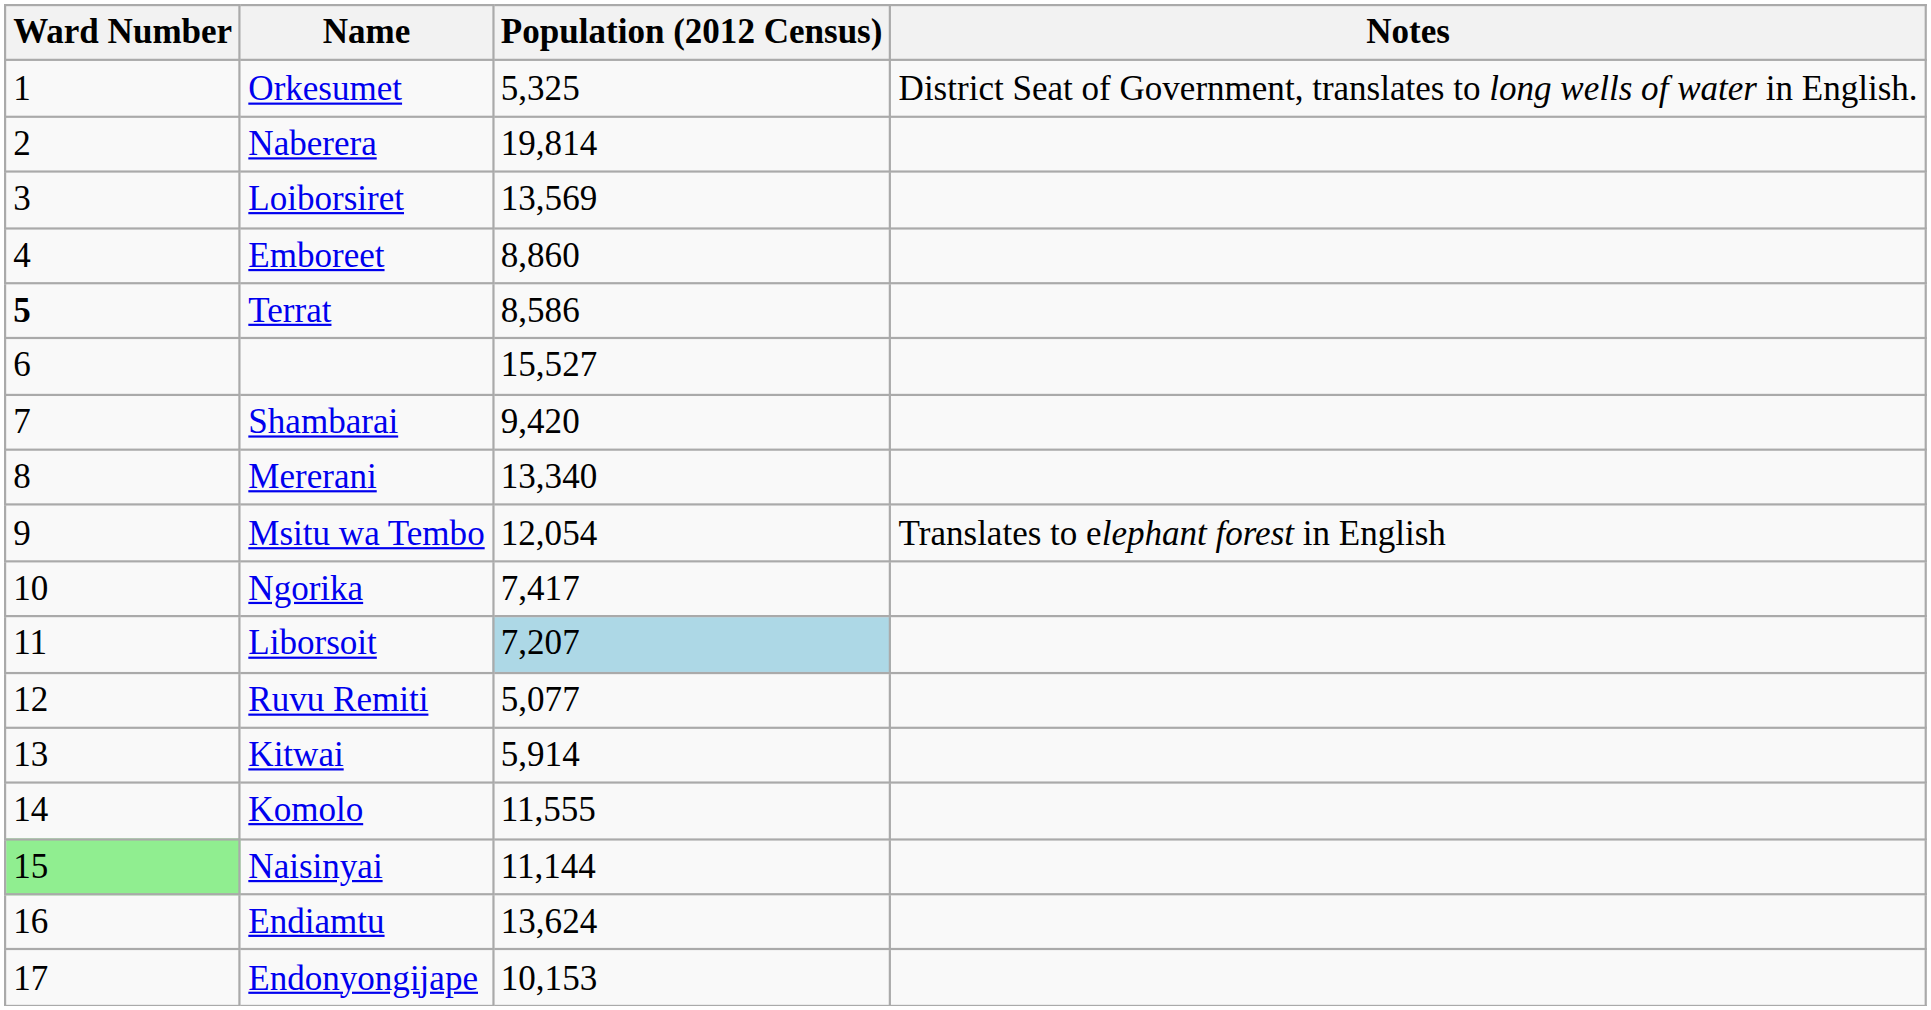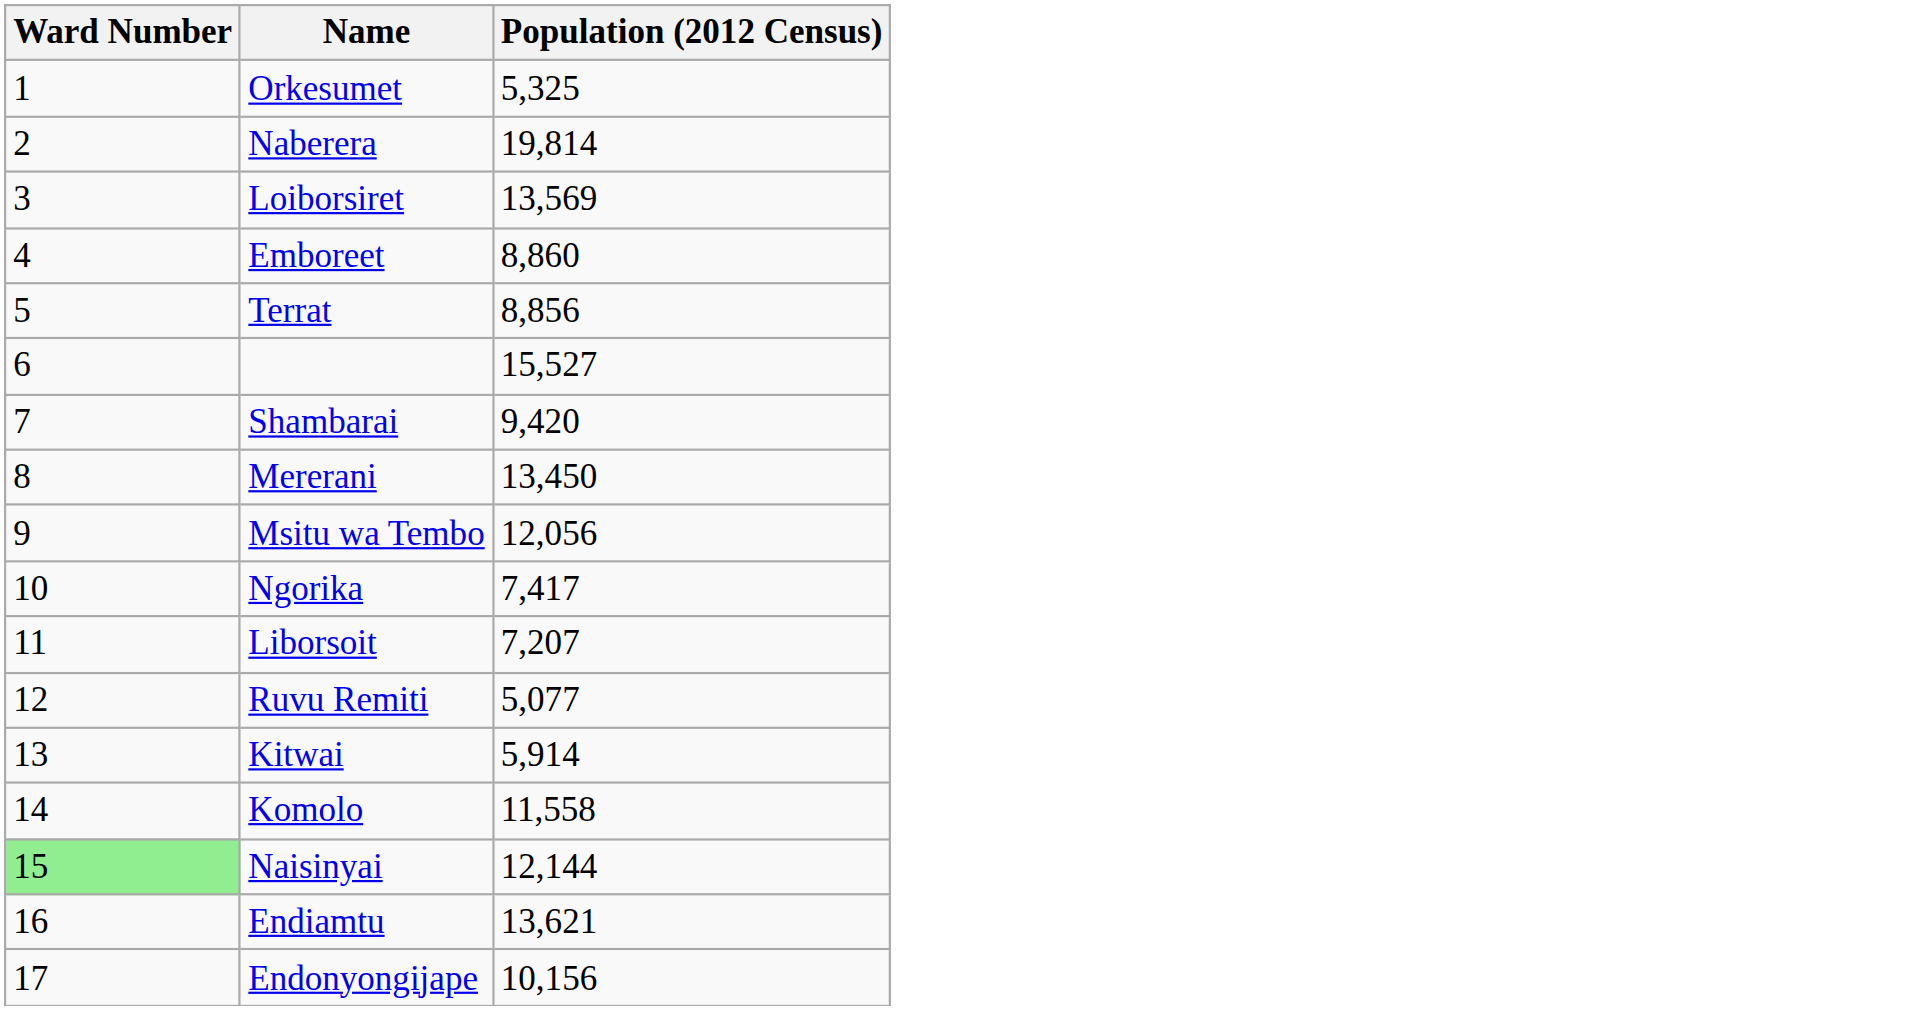 <table class="wikitable">
 <tr>
 <th>Ward Number</th>
 <th>Name</th>
 <th>Population (2012 Census)</th>
-<th>Notes</th>
 </tr>
 <tr>
 <td>1</td>
 <td><a href='#'>Orkesumet</a></td>
 <td>5,325</td>
-<td>District Seat of Government, translates to <em>long wells of water</em> in English.</td>
 </tr>
 <tr>
 <td>2</td>
 <td><a href='#'>Naberera</a></td>
 <td>19,814</td>
-<td></td>
 </tr>
 <tr>
 <td>3</td>
 <td><a href='#'>Loiborsiret</a></td>
 <td>13,569</td>
-<td></td>
 </tr>
 <tr>
 <td>4</td>
 <td><a href='#'>Emboreet</a></td>
 <td>8,860</td>
-<td></td>
 </tr>
 <tr>
-<td><strong>5</strong></td>
+<td>5</td>
 <td><a href='#'>Terrat</a></td>
-<td>8,586</td>
-<td></td>
+<td>8,856</td>
 </tr>
 <tr>
 <td>6</td>
 <td></td>
 <td>15,527</td>
-<td></td>
 </tr>
 <tr>
 <td>7</td>
 <td><a href='#'>Shambarai</a></td>
 <td>9,420</td>
-<td></td>
 </tr>
 <tr>
 <td>8</td>
 <td><a href='#'>Mererani</a></td>
-<td>13,340</td>
-<td></td>
+<td>13,450</td>
 </tr>
 <tr>
 <td>9</td>
 <td><a href='#'>Msitu wa Tembo</a></td>
-<td>12,054</td>
-<td>Translates to e<em>lephant forest</em> in English</td>
+<td>12,056</td>
 </tr>
 <tr>
 <td>10</td>
 <td><a href='#'>Ngorika</a></td>
 <td>7,417</td>
-<td></td>
 </tr>
 <tr>
 <td>11</td>
 <td><a href='#'>Liborsoit</a></td>
-<td style="background: lightblue;">7,207</td>
-<td></td>
+<td>7,207</td>
 </tr>
 <tr>
 <td>12</td>
 <td><a href='#'>Ruvu Remiti</a></td>
 <td>5,077</td>
-<td></td>
 </tr>
 <tr>
 <td>13</td>
 <td><a href='#'>Kitwai</a></td>
 <td>5,914</td>
-<td></td>
 </tr>
 <tr>
 <td>14</td>
 <td><a href='#'>Komolo</a></td>
-<td>11,555</td>
-<td></td>
+<td>11,558</td>
 </tr>
 <tr>
 <td style="background: lightgreen;">15</td>
 <td><a href='#'>Naisinyai</a></td>
-<td>11,144</td>
-<td></td>
+<td>12,144</td>
 </tr>
 <tr>
 <td>16</td>
 <td><a href='#'>Endiamtu</a></td>
-<td>13,624</td>
-<td></td>
+<td>13,621</td>
 </tr>
 <tr>
 <td>17</td>
 <td><a href='#'>Endonyongijape</a></td>
-<td>10,153</td>
-<td></td>
+<td>10,156</td>
 </tr>
 </table>
